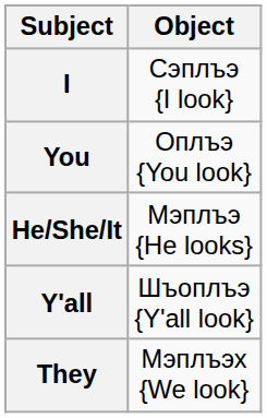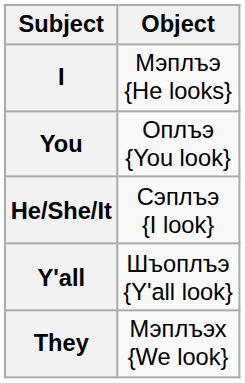 <table class="wikitable" style="text-align:center; font-size: 12px;">
 <tr>
 <th>Subject</th>
 <th colspan="2">Object</th>
 </tr>
 <tr>
 <th>I</th>
-<td>Сэплъэ<br>{I look}</td>
+<td>Мэплъэ<br>{He looks}</td>
 </tr>
 <tr>
 <th>You</th>
 <td>Оплъэ<br>{You look}</td>
 </tr>
 <tr>
 <th>He/She/It</th>
-<td>Мэплъэ<br>{He looks}</td>
+<td>Сэплъэ<br>{I look}</td>
 </tr>
 <tr>
 <th>Y'all</th>
 <td>Шъоплъэ<br>{Y'all look}</td>
 </tr>
 <tr>
 <th>They</th>
 <td>Мэплъэх<br>{We look}</td>
 </tr>
 </table>
